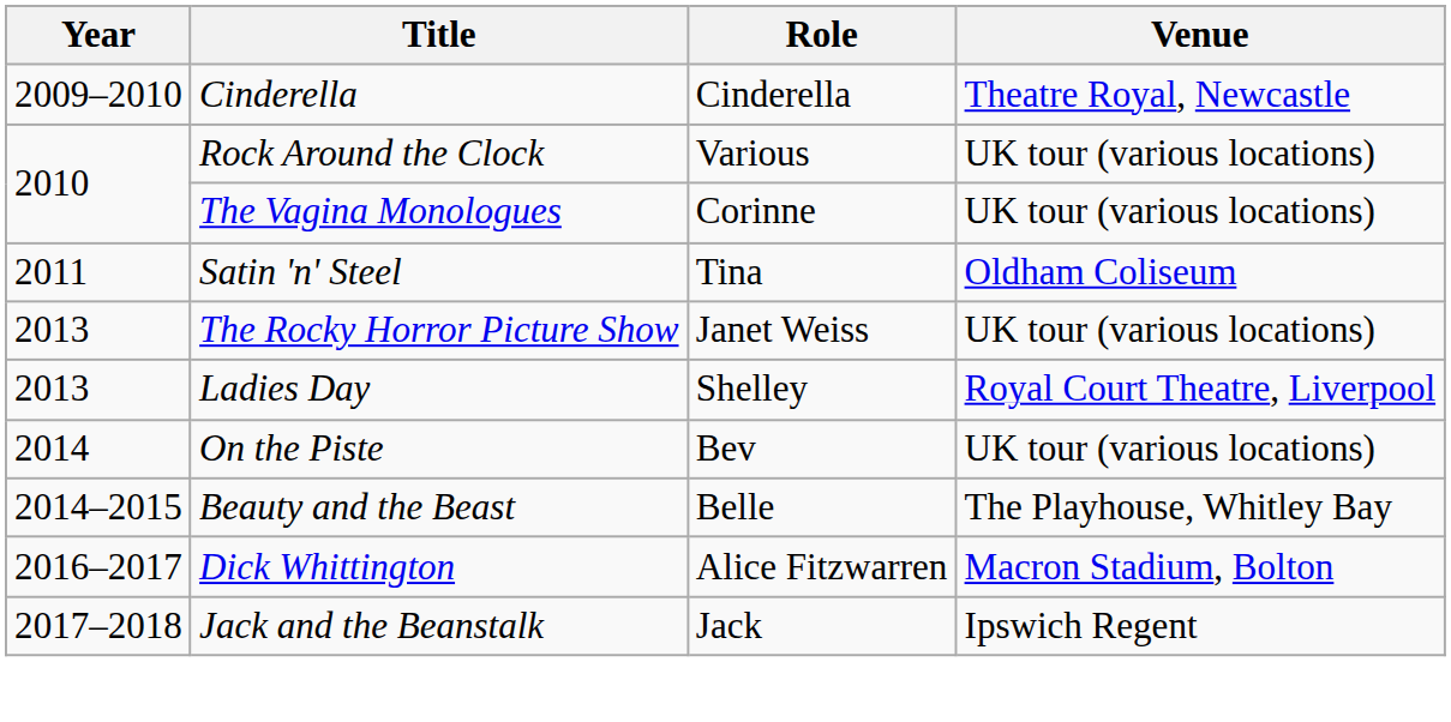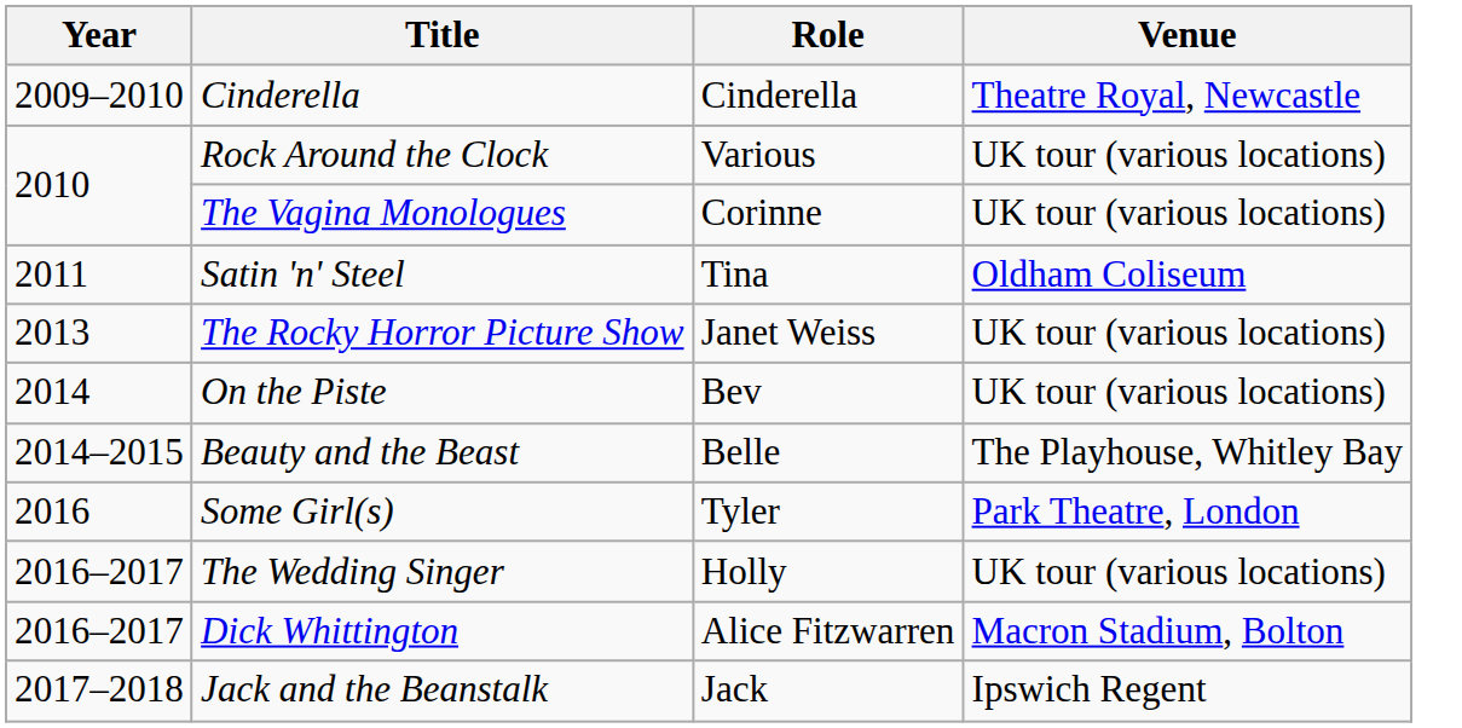 <table class="wikitable sortable">
 <tr>
 <th>Year</th>
 <th>Title</th>
 <th>Role</th>
 <th>Venue</th>
 </tr>
 <tr>
 <td>2009–2010</td>
 <td><em>Cinderella</em></td>
 <td>Cinderella</td>
 <td><a href='#'>Theatre Royal</a>, <a href='#'>Newcastle</a></td>
 </tr>
 <tr>
 <td rowspan=2>2010</td>
 <td><em>Rock Around the Clock</em></td>
 <td>Various</td>
 <td>UK tour (various locations)</td>
 </tr>
 <tr>
 <td><em><a href='#'>The Vagina Monologues</a></em></td>
 <td>Corinne</td>
 <td>UK tour (various locations)</td>
 </tr>
 <tr>
 <td>2011</td>
 <td><em>Satin 'n' Steel</em></td>
 <td>Tina</td>
 <td><a href='#'>Oldham Coliseum</a></td>
 </tr>
 <tr>
 <td>2013</td>
 <td><em><a href='#'>The Rocky Horror Picture Show</a></em></td>
 <td>Janet Weiss</td>
 <td>UK tour (various locations)</td>
 </tr>
 <tr>
-<td>2013</td>
-<td><em>Ladies Day</em></td>
-<td>Shelley</td>
-<td><a href='#'>Royal Court Theatre</a>, <a href='#'>Liverpool</a></td>
-</tr>
-<tr>
 <td>2014</td>
 <td><em>On the Piste</em></td>
 <td>Bev</td>
 <td>UK tour (various locations)</td>
 </tr>
 <tr>
 <td>2014–2015</td>
 <td><em>Beauty and the Beast</em></td>
 <td>Belle</td>
 <td>The Playhouse, Whitley Bay</td>
+</tr>
+<tr>
+<td>2016</td>
+<td><em>Some Girl(s)</em></td>
+<td>Tyler</td>
+<td><a href='#'>Park Theatre</a>, <a href='#'>London</a></td>
+</tr>
+<tr>
+<td>2016–2017</td>
+<td><em>The Wedding Singer</em></td>
+<td>Holly</td>
+<td>UK tour (various locations)</td>
 </tr>
 <tr>
 <td>2016–2017</td>
 <td><em><a href='#'>Dick Whittington</a></em></td>
 <td>Alice Fitzwarren</td>
 <td><a href='#'>Macron Stadium</a>, <a href='#'>Bolton</a></td>
 </tr>
 <tr>
 <td>2017–2018</td>
 <td><em>Jack and the Beanstalk</em></td>
 <td>Jack</td>
 <td>Ipswich Regent</td>
 </tr>
 </table>
